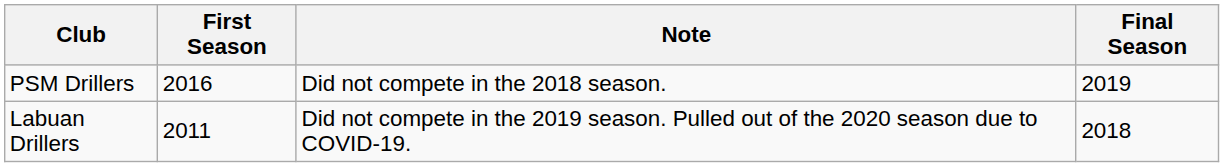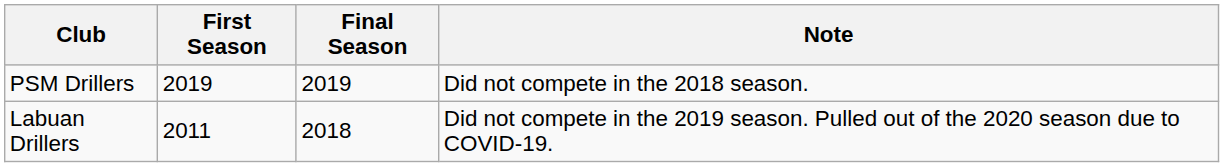 <table class="wikitable">
 <tr>
 <th>Club</th>
 <th>First Season</th>
+<th>Final Season</th>
 <th>Note</th>
-<th>Final Season</th>
 </tr>
 <tr>
 <td>PSM Drillers</td>
-<td>2016</td>
+<td>2019</td>
+<td>2019</td>
 <td>Did not compete in the 2018 season.</td>
-<td>2019</td>
 </tr>
 <tr>
 <td>Labuan Drillers</td>
 <td>2011</td>
+<td>2018</td>
 <td>Did not compete in the 2019 season. Pulled out of the 2020 season due to COVID-19.</td>
-<td>2018</td>
 </tr>
 </table>
